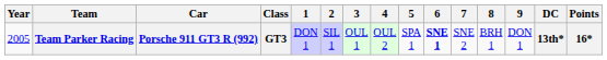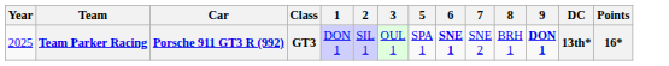 <table class="wikitable" style="text-align:center; font-size:85%">
 <tr>
 <th>Year</th>
 <th>Team</th>
 <th>Car</th>
 <th>Class</th>
 <th>1</th>
 <th>2</th>
 <th>3</th>
-<th>4</th>
 <th>5</th>
 <th>6</th>
 <th>7</th>
 <th>8</th>
 <th>9</th>
 <th>DC</th>
 <th>Points</th>
 </tr>
 <tr>
-<td><a href='#'>2005</a></td>
+<td><a href='#'>2025</a></td>
 <th><a href='#'>Team Parker Racing</a></th>
 <th><a href='#'>Porsche 911 GT3 R (992)</a></th>
 <th>GT3</th>
 <td style="background:#CFCFFF;"><a href='#'>DON<br>1</a><br></td>
 <td style="background:#CFCFFF;"><a href='#'>SIL<br>1</a><br></td>
 <td style="background:#DFFFDF;"><a href='#'>OUL<br>1</a><br></td>
-<td style="background:#DFFFDF;"><a href='#'>OUL<br>2</a><br></td>
 <td style="background:#;"><a href='#'>SPA<br>1</a><br></td>
 <td style="background:#;"><strong><a href='#'>SNE<br>1</a><br></strong></td>
 <td style="background:#;"><a href='#'>SNE<br>2</a><br></td>
 <td style="background:#;"><a href='#'>BRH<br>1</a><br></td>
-<td style="background:#;"><a href='#'>DON<br>1</a><br></td>
+<td style="background:#;"><strong><a href='#'>DON<br>1</a><br></strong></td>
 <th>13th*</th>
 <th>16*</th>
 </tr>
 </table>
